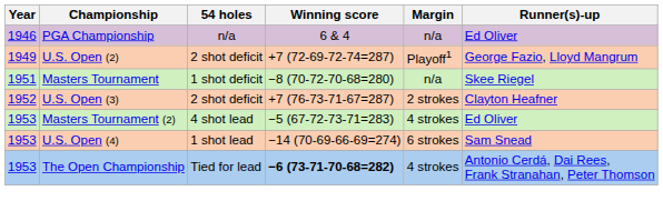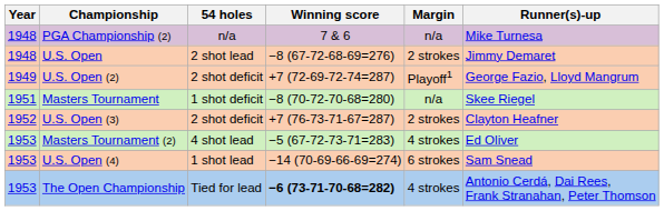 <table class="wikitable">
 <tr>
 <th>Year</th>
 <th>Championship</th>
 <th>54 holes</th>
 <th>Winning score</th>
 <th>Margin</th>
 <th>Runner(s)-up</th>
 </tr>
 <tr style="background:#D8BFD8;">
-<td><a href='#'>1946</a></td>
-<td><a href='#'>PGA Championship</a></td>
+<td><a href='#'>1948</a></td>
+<td><a href='#'>PGA Championship</a> <small>(2)</small></td>
 <td align=center>n/a</td>
-<td align=center>6 & 4</td>
+<td align=center>7 & 6</td>
 <td align=center>n/a</td>
-<td> <a href='#'>Ed Oliver</a></td>
+<td> <a href='#'>Mike Turnesa</a></td>
+</tr>
+<tr style="background:#FBCEB1;">
+<td><a href='#'>1948</a></td>
+<td><a href='#'>U.S. Open</a></td>
+<td>2 shot lead</td>
+<td>−8 (67-72-68-69=276)</td>
+<td>2 strokes</td>
+<td> <a href='#'>Jimmy Demaret</a></td>
 </tr>
 <tr style="background:#FBCEB1;">
 <td><a href='#'>1949</a></td>
 <td><a href='#'>U.S. Open</a> <small>(2)</small></td>
 <td>2 shot deficit</td>
 <td>+7 (72-69-72-74=287)</td>
 <td>Playoff<sup>1</sup></td>
 <td> <a href='#'>George Fazio</a>,  <a href='#'>Lloyd Mangrum</a></td>
 </tr>
 <tr style="background:#D0F0C0;">
 <td><a href='#'>1951</a></td>
 <td><a href='#'>Masters Tournament</a></td>
 <td>1 shot deficit</td>
 <td>−8 (70-72-70-68=280)</td>
 <td align=center>n/a</td>
 <td> <a href='#'>Skee Riegel</a></td>
 </tr>
 <tr style="background:#FBCEB1;">
 <td><a href='#'>1952</a></td>
 <td><a href='#'>U.S. Open</a> <small>(3)</small></td>
 <td>2 shot deficit</td>
 <td>+7 (76-73-71-67=287)</td>
 <td>2 strokes</td>
 <td> <a href='#'>Clayton Heafner</a></td>
 </tr>
 <tr style="background:#D0F0C0;">
 <td><a href='#'>1953</a></td>
 <td><a href='#'>Masters Tournament</a> <small>(2)</small></td>
 <td>4 shot lead</td>
 <td>−5 (67-72-73-71=283)</td>
 <td>4 strokes</td>
 <td> <a href='#'>Ed Oliver</a></td>
 </tr>
 <tr style="background:#FBCEB1;">
 <td><a href='#'>1953</a></td>
 <td><a href='#'>U.S. Open</a> <small>(4)</small></td>
 <td>1 shot lead</td>
 <td>−14 (70-69-66-69=274)</td>
 <td>6 strokes</td>
 <td> <a href='#'>Sam Snead</a></td>
 </tr>
 <tr style="background:#ABCDEF;">
 <td><a href='#'>1953</a></td>
 <td><a href='#'>The Open Championship</a></td>
 <td>Tied for lead</td>
 <td><strong>−6 (73-71-70-68=282)</strong></td>
 <td>4 strokes</td>
 <td> <a href='#'>Antonio Cerdá</a>,  <a href='#'>Dai Rees</a>,<br> <a href='#'>Frank Stranahan</a>,  <a href='#'>Peter Thomson</a></td>
 </tr>
 </table>
